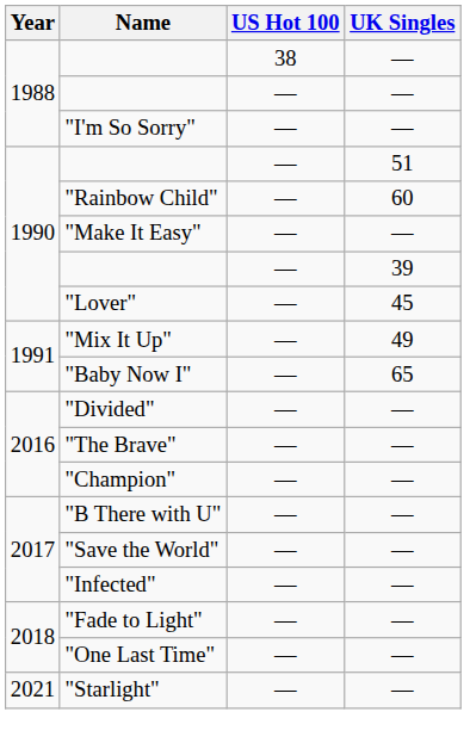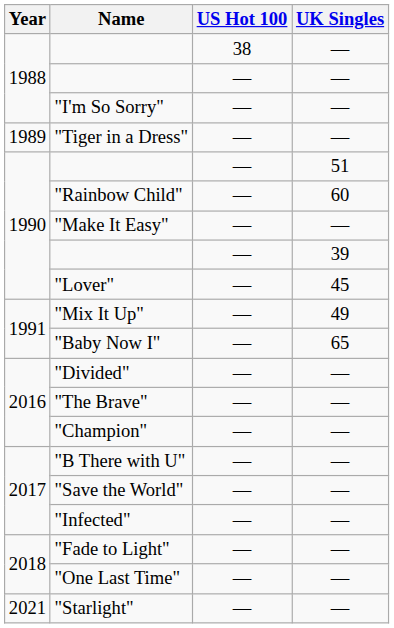 <table class="wikitable">
 <tr>
 <th align="left" valign="center">Year</th>
 <th align="left" valign="center">Name</th>
 <th align="left" valign="center"><a href='#'>US Hot 100</a></th>
 <th align="left" valign="center"><a href='#'>UK Singles</a></th>
 </tr>
 <tr>
 <td rowspan="3">1988</td>
 <td align="left" valign="center"></td>
 <td align="center" valign="center">38</td>
 <td align="center" valign="center">—</td>
 </tr>
 <tr>
 <td align="left" valign="center"></td>
 <td align="center" valign="center">—</td>
 <td align="center" valign="center">—</td>
 </tr>
 <tr>
 <td align="left" valign="center">"I'm So Sorry"</td>
+<td align="center" valign="center">—</td>
+<td align="center" valign="center">—</td>
+</tr>
+<tr>
+<td align="left" valign="center">1989</td>
+<td align="left" valign="center">"Tiger in a Dress"</td>
 <td align="center" valign="center">—</td>
 <td align="center" valign="center">—</td>
 </tr>
 <tr>
 <td rowspan="5">1990</td>
 <td align="left" valign="center"></td>
 <td align="center" valign="center">—</td>
 <td align="center" valign="center">51</td>
 </tr>
 <tr>
 <td align="left" valign="center">"Rainbow Child"</td>
 <td align="center" valign="center">—</td>
 <td align="center" valign="center">60</td>
 </tr>
 <tr>
 <td align="left" valign="center">"Make It Easy"</td>
 <td align="center" valign="center">—</td>
 <td align="center" valign="center">—</td>
 </tr>
 <tr>
 <td align="left" valign="center"></td>
 <td align="center" valign="center">—</td>
 <td align="center" valign="center">39</td>
 </tr>
 <tr>
 <td align="left" valign="center">"Lover"</td>
 <td align="center" valign="center">—</td>
 <td align="center" valign="center">45</td>
 </tr>
 <tr>
 <td rowspan="2">1991</td>
 <td align="left" valign="center">"Mix It Up"</td>
 <td align="center" valign="center">—</td>
 <td align="center" valign="center">49</td>
 </tr>
 <tr>
 <td align="left" valign="center">"Baby Now I"</td>
 <td align="center" valign="center">—</td>
 <td align="center" valign="center">65</td>
 </tr>
 <tr>
 <td rowspan="3">2016</td>
 <td align="left" valign="center">"Divided"</td>
 <td align="center" valign="center">—</td>
 <td align="center" valign="center">—</td>
 </tr>
 <tr>
 <td align="left" valign="center">"The Brave"</td>
 <td align="center" valign="center">—</td>
 <td align="center" valign="center">—</td>
 </tr>
 <tr>
 <td align="left" valign="center">"Champion"</td>
 <td align="center" valign="center">—</td>
 <td align="center" valign="center">—</td>
 </tr>
 <tr>
 <td rowspan="3">2017</td>
 <td align="left" valign="center">"B There with U"</td>
 <td align="center" valign="center">—</td>
 <td align="center" valign="center">—</td>
 </tr>
 <tr>
 <td align="left" valign="center">"Save the World"</td>
 <td align="center" valign="center">—</td>
 <td align="center" valign="center">—</td>
 </tr>
 <tr>
 <td align="left" valign="center">"Infected"</td>
 <td align="center" valign="center">—</td>
 <td align="center" valign="center">—</td>
 </tr>
 <tr>
 <td rowspan="2">2018</td>
 <td align="left" valign="center">"Fade to Light"</td>
 <td align="center" valign="center">—</td>
 <td align="center" valign="center">—</td>
 </tr>
 <tr>
 <td align="left" valign="center">"One Last Time"</td>
 <td align="center" valign="center">—</td>
 <td align="center" valign="center">—</td>
 </tr>
 <tr>
 <td rowspan="2">2021</td>
 <td align="left" valign="center">"Starlight"</td>
 <td align="center" valign="center">—</td>
 <td align="center" valign="center">—</td>
 </tr>
 </table>
